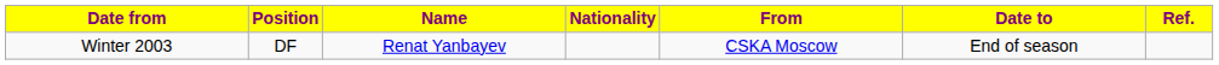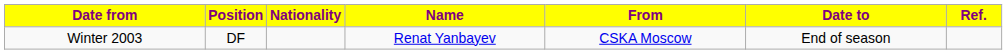 <table class="wikitable" style="text-align:center; font-size:90%; ">
 <tr>
 <th style="background:#ffff00; color:purple; width:200px;">Date from</th>
 <th style="background:#ffff00; color:purple; width:50px;">Position</th>
+<th style="background:#ffff00; color:purple; width:50px;">Nationality</th>
 <th style="background:#ffff00; color:purple; width:200px;">Name</th>
-<th style="background:#ffff00; color:purple; width:50px;">Nationality</th>
 <th style="background:#ffff00; color:purple; width:200px;">From</th>
 <th style="background:#ffff00; color:purple; width:200px;">Date to</th>
 <th style="background:#ffff00; color:purple; width:50px;">Ref.</th>
 </tr>
 <tr>
 <td>Winter 2003</td>
 <td>DF</td>
+<td></td>
 <td><a href='#'>Renat Yanbayev</a></td>
-<td></td>
 <td><a href='#'>CSKA Moscow</a></td>
 <td>End of season</td>
 <td></td>
 </tr>
 </table>
